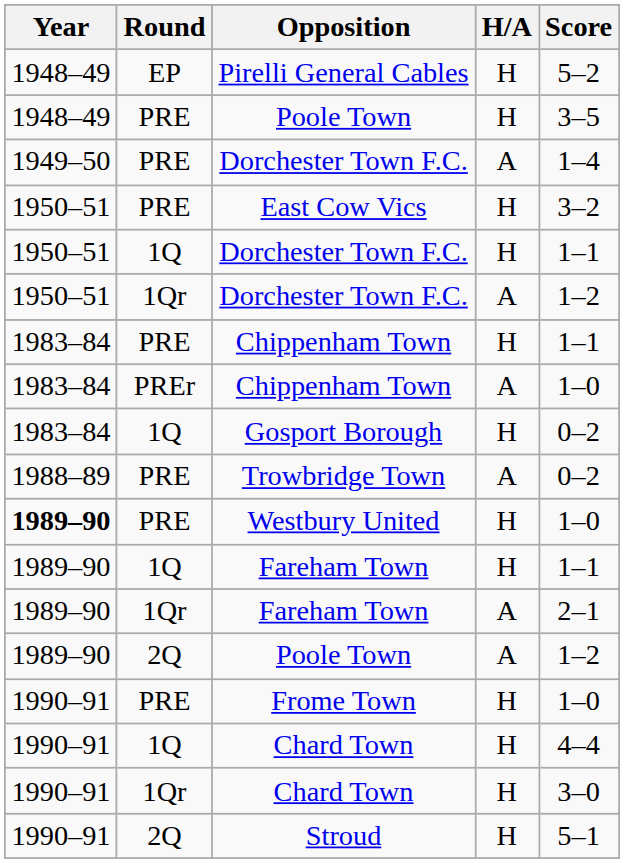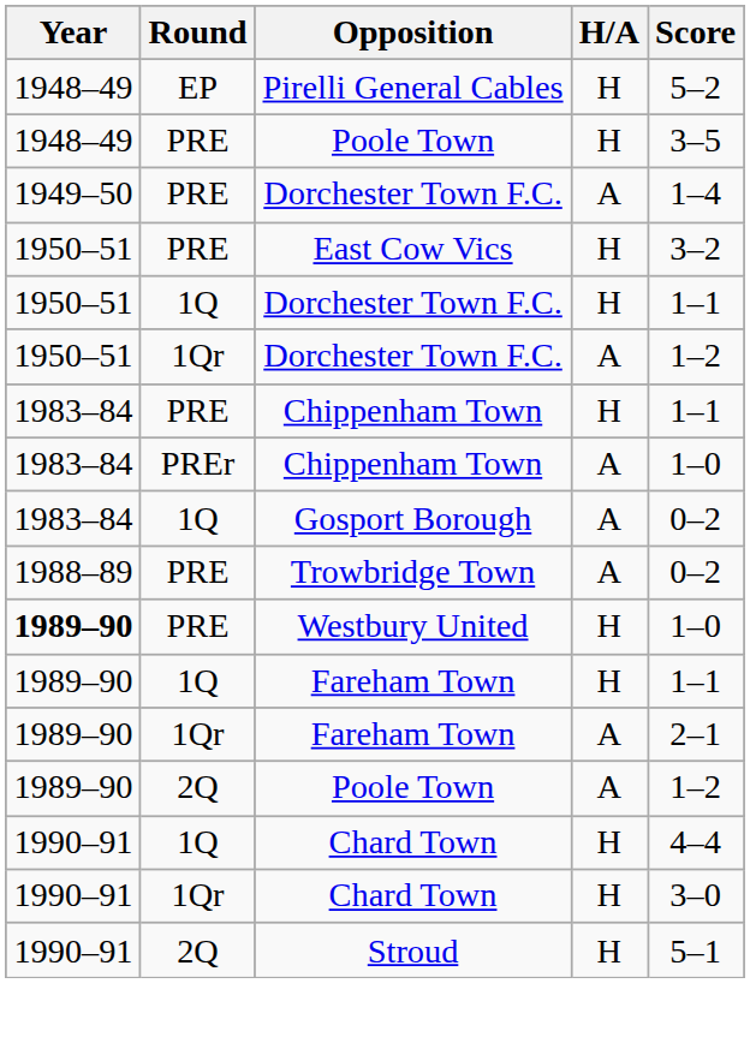 <table class="wikitable" style="text-align:center;">
 <tr>
 <th>Year</th>
 <th>Round</th>
 <th>Opposition</th>
 <th>H/A</th>
 <th>Score</th>
 </tr>
 <tr>
 <td>1948–49</td>
 <td>EP</td>
 <td><a href='#'>Pirelli General Cables</a></td>
 <td>H</td>
 <td>5–2</td>
 </tr>
 <tr>
 <td>1948–49</td>
 <td>PRE</td>
 <td><a href='#'>Poole Town</a></td>
 <td>H</td>
 <td>3–5</td>
 </tr>
 <tr>
 <td>1949–50</td>
 <td>PRE</td>
 <td><a href='#'>Dorchester Town F.C.</a></td>
 <td>A</td>
 <td>1–4</td>
 </tr>
 <tr>
 <td>1950–51</td>
 <td>PRE</td>
 <td><a href='#'>East Cow Vics</a></td>
 <td>H</td>
 <td>3–2</td>
 </tr>
 <tr>
 <td>1950–51</td>
 <td>1Q</td>
 <td><a href='#'>Dorchester Town F.C.</a></td>
 <td>H</td>
 <td>1–1</td>
 </tr>
 <tr>
 <td>1950–51</td>
 <td>1Qr</td>
 <td><a href='#'>Dorchester Town F.C.</a></td>
 <td>A</td>
 <td>1–2</td>
 </tr>
 <tr>
 <td>1983–84</td>
 <td>PRE</td>
 <td><a href='#'>Chippenham Town</a></td>
 <td>H</td>
 <td>1–1</td>
 </tr>
 <tr>
 <td>1983–84</td>
 <td>PREr</td>
 <td><a href='#'>Chippenham Town</a></td>
 <td>A</td>
 <td>1–0</td>
 </tr>
 <tr>
 <td>1983–84</td>
 <td>1Q</td>
 <td><a href='#'>Gosport Borough</a></td>
-<td>H</td>
+<td>A</td>
 <td>0–2</td>
 </tr>
 <tr>
 <td>1988–89</td>
 <td>PRE</td>
 <td><a href='#'>Trowbridge Town</a></td>
 <td>A</td>
 <td>0–2</td>
 </tr>
 <tr>
 <td><strong>1989–90</strong></td>
 <td>PRE</td>
 <td><a href='#'>Westbury United</a></td>
 <td>H</td>
 <td>1–0</td>
 </tr>
 <tr>
 <td>1989–90</td>
 <td>1Q</td>
 <td><a href='#'>Fareham Town</a></td>
 <td>H</td>
 <td>1–1</td>
 </tr>
 <tr>
 <td>1989–90</td>
 <td>1Qr</td>
 <td><a href='#'>Fareham Town</a></td>
 <td>A</td>
 <td>2–1</td>
 </tr>
 <tr>
 <td>1989–90</td>
 <td>2Q</td>
 <td><a href='#'>Poole Town</a></td>
 <td>A</td>
 <td>1–2</td>
 </tr>
 <tr>
 <td>1990–91</td>
-<td>PRE</td>
-<td><a href='#'>Frome Town</a></td>
-<td>H</td>
-<td>1–0</td>
-</tr>
-<tr>
-<td>1990–91</td>
 <td>1Q</td>
 <td><a href='#'>Chard Town</a></td>
 <td>H</td>
 <td>4–4</td>
 </tr>
 <tr>
 <td>1990–91</td>
 <td>1Qr</td>
 <td><a href='#'>Chard Town</a></td>
 <td>H</td>
 <td>3–0</td>
 </tr>
 <tr>
 <td>1990–91</td>
 <td>2Q</td>
 <td><a href='#'>Stroud</a></td>
 <td>H</td>
 <td>5–1</td>
 </tr>
 </table>
